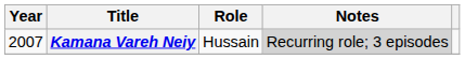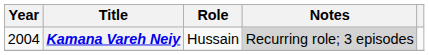 <table class="wikitable sortable plainrowheaders">
 <tr style="background:#ccc; text-align:center;">
 <th scope="col">Year</th>
 <th scope="col">Title</th>
 <th scope="col">Role</th>
 <th scope="col">Notes</th>
 <th scope="col" class="unsortable"></th>
 </tr>
 <tr>
-<td>2007</td>
+<td>2004</td>
 <th scope="row"><em><a href='#'>Kamana Vareh Neiy</a></em></th>
 <td>Hussain</td>
 <td style="background: lightgrey;">Recurring role; 3 episodes</td>
 <td style="text-align: center;"></td>
 </tr>
 <tr>
 </tr>
 </table>
